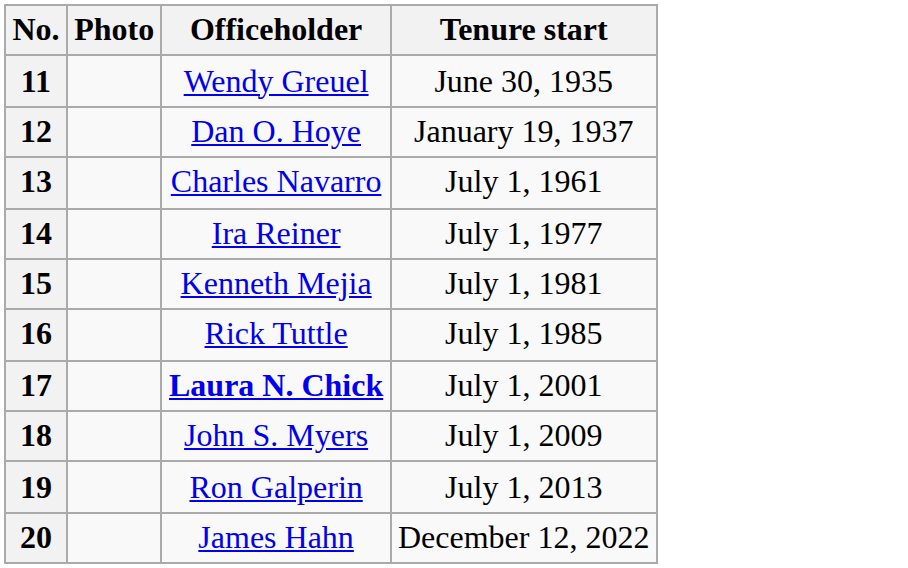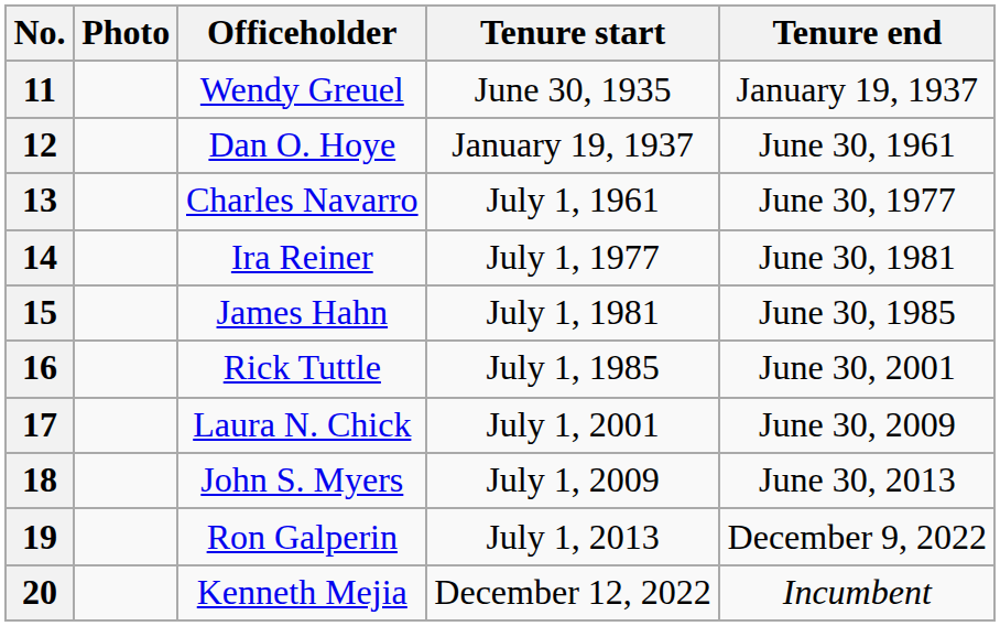 <table class="wikitable" style="text-align:center">
 <tr>
 <th>No.</th>
 <th>Photo</th>
 <th>Officeholder</th>
 <th>Tenure start</th>
+<th>Tenure end</th>
 </tr>
 <tr>
 <th>11</th>
 <td></td>
 <td><a href='#'>Wendy Greuel</a></td>
 <td>June 30, 1935</td>
+<td>January 19, 1937</td>
 </tr>
 <tr>
 <th>12</th>
 <td></td>
 <td><a href='#'>Dan O. Hoye</a></td>
 <td>January 19, 1937</td>
+<td>June 30, 1961</td>
 </tr>
 <tr>
 <th>13</th>
 <td></td>
 <td><a href='#'>Charles Navarro</a></td>
 <td>July 1, 1961</td>
+<td>June 30, 1977</td>
 </tr>
 <tr>
 <th>14</th>
 <td></td>
 <td><a href='#'>Ira Reiner</a></td>
 <td>July 1, 1977</td>
+<td>June 30, 1981</td>
 </tr>
 <tr>
 <th>15</th>
 <td></td>
-<td><a href='#'>Kenneth Mejia</a></td>
+<td><a href='#'>James Hahn</a></td>
 <td>July 1, 1981</td>
+<td>June 30, 1985</td>
 </tr>
 <tr>
 <th>16</th>
 <td></td>
 <td><a href='#'>Rick Tuttle</a></td>
 <td>July 1, 1985</td>
+<td>June 30, 2001</td>
 </tr>
 <tr>
 <th>17</th>
 <td></td>
-<td><strong><a href='#'>Laura N. Chick</a></strong></td>
+<td><a href='#'>Laura N. Chick</a></td>
 <td>July 1, 2001</td>
+<td>June 30, 2009</td>
 </tr>
 <tr>
 <th>18</th>
 <td></td>
 <td><a href='#'>John S. Myers</a></td>
 <td>July 1, 2009</td>
+<td>June 30, 2013</td>
 </tr>
 <tr>
 <th>19</th>
 <td></td>
 <td><a href='#'>Ron Galperin</a></td>
 <td>July 1, 2013</td>
+<td>December 9, 2022</td>
 </tr>
 <tr>
 <th>20</th>
 <td></td>
-<td><a href='#'>James Hahn</a></td>
+<td><a href='#'>Kenneth Mejia</a></td>
 <td>December 12, 2022</td>
+<td><em>Incumbent</em></td>
 </tr>
 </table>
